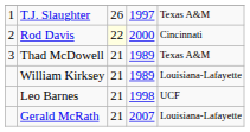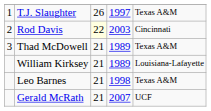 <table class="wikitable">
 <tr>
 </tr>
 <tr>
 <td>1</td>
 <td><a href='#'>T.J. Slaughter</a></td>
 <td>26</td>
 <td><a href='#'>1997</a></td>
 <td style="font-size:80%;">Texas A&M</td>
 </tr>
 <tr>
 <td>2</td>
 <td><a href='#'>Rod Davis</a></td>
 <td style="background: lightyellow;">22</td>
-<td><a href='#'>2000</a></td>
+<td><a href='#'>2003</a></td>
 <td style="font-size:80%;">Cincinnati</td>
 </tr>
 <tr>
 <td>3</td>
 <td>Thad McDowell</td>
 <td>21</td>
 <td><a href='#'>1989</a></td>
 <td style="font-size:80%;">Texas A&M</td>
 </tr>
 <tr>
 <td></td>
 <td>William Kirksey</td>
 <td>21</td>
 <td><a href='#'>1989</a></td>
 <td style="font-size:80%;">Louisiana-Lafayette</td>
 </tr>
 <tr>
 <td></td>
 <td>Leo Barnes</td>
 <td>21</td>
 <td><a href='#'>1998</a></td>
-<td style="font-size:80%;">UCF</td>
+<td style="font-size:80%;">Texas A&M</td>
 </tr>
 <tr>
 <td></td>
 <td><a href='#'>Gerald McRath</a></td>
 <td>21</td>
 <td><a href='#'>2007</a></td>
-<td style="font-size:80%;">Louisiana-Lafayette</td>
+<td style="font-size:80%;">UCF</td>
 </tr>
 </table>
